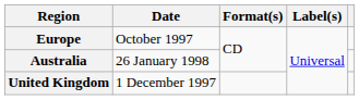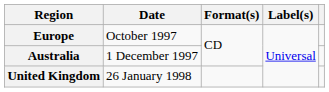 <table class="wikitable plainrowheaders">
 <tr>
 <th scope="col">Region</th>
 <th scope="col">Date</th>
 <th scope="col">Format(s)</th>
 <th scope="col">Label(s)</th>
 <th scope="col"></th>
 </tr>
 <tr>
 <th scope="row">Europe</th>
 <td>October 1997</td>
 <td rowspan="2">CD</td>
 <td rowspan="3"><a href='#'>Universal</a></td>
 <td></td>
 </tr>
 <tr>
 <th scope="row">Australia</th>
-<td>26 January 1998</td>
+<td>1 December 1997</td>
 <td></td>
 </tr>
 <tr>
 <th scope="row">United Kingdom</th>
-<td>1 December 1997</td>
+<td>26 January 1998</td>
 <td></td>
 <td></td>
 </tr>
 </table>
